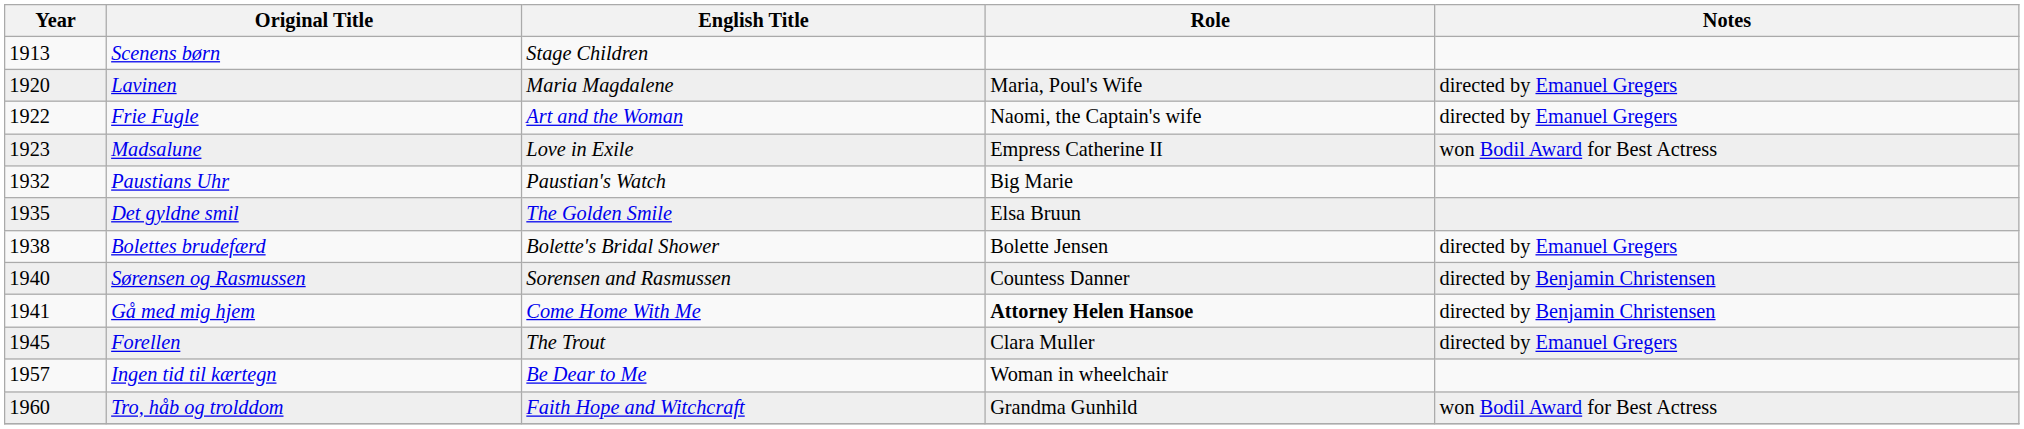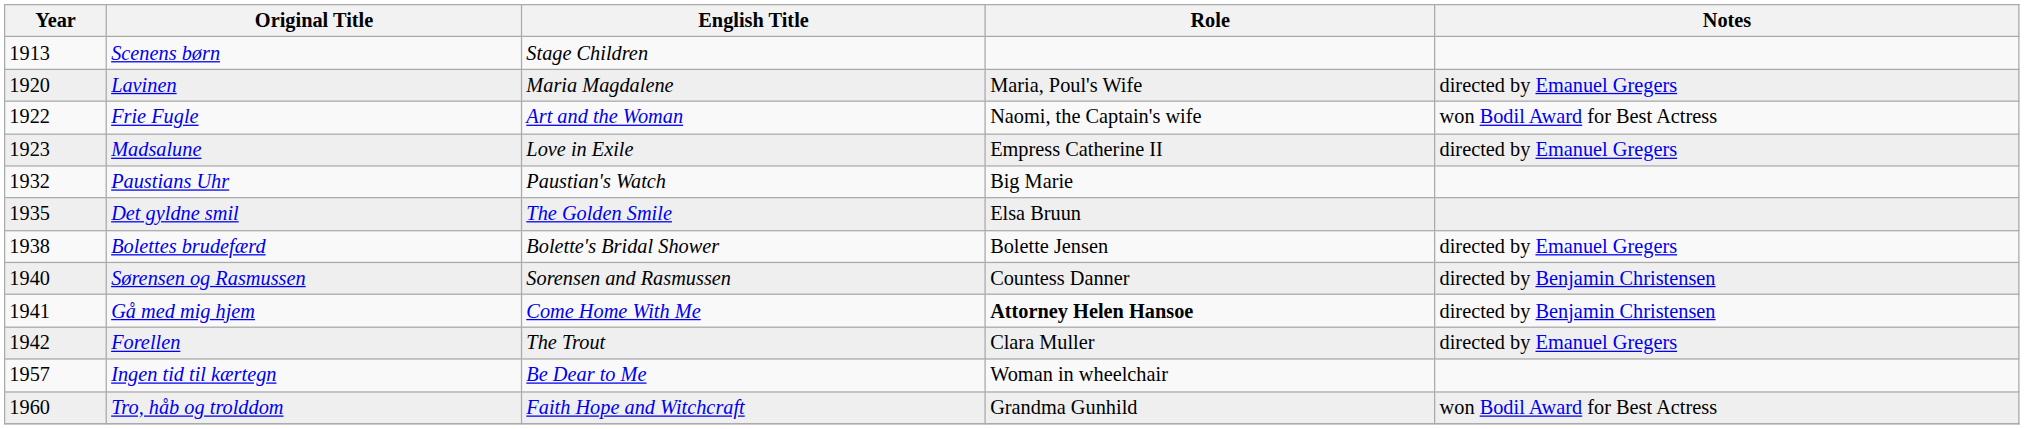 <table class="wikitable" width="80%">
 <tr>
 <th>Year</th>
 <th>Original Title</th>
 <th>English Title</th>
 <th>Role</th>
 <th>Notes</th>
 </tr>
 <tr>
 <td>1913</td>
 <td><em><a href='#'>Scenens børn</a></em></td>
 <td><em>Stage Children</em></td>
 <td></td>
 <td></td>
 </tr>
 <tr style=background:#efefef;>
 <td>1920</td>
 <td><em><a href='#'>Lavinen</a></em></td>
 <td><em>Maria Magdalene</em></td>
 <td>Maria, Poul's Wife</td>
 <td>directed by <a href='#'>Emanuel Gregers</a></td>
 </tr>
 <tr>
 <td>1922</td>
 <td><em><a href='#'>Frie Fugle</a></em></td>
 <td><em><a href='#'>Art and the Woman</a></em></td>
 <td>Naomi, the Captain's wife</td>
-<td>directed by <a href='#'>Emanuel Gregers</a></td>
+<td>won <a href='#'>Bodil Award</a> for Best Actress</td>
 </tr>
 <tr style=background:#efefef;>
 <td>1923</td>
 <td><em><a href='#'>Madsalune</a></em></td>
 <td><em>Love in Exile</em></td>
 <td>Empress Catherine II</td>
-<td>won <a href='#'>Bodil Award</a> for Best Actress</td>
+<td>directed by <a href='#'>Emanuel Gregers</a></td>
 </tr>
 <tr>
 <td>1932</td>
 <td><em><a href='#'>Paustians Uhr</a></em></td>
 <td><em>Paustian's Watch</em></td>
 <td>Big Marie</td>
 <td></td>
 </tr>
 <tr style=background:#efefef;>
 <td>1935</td>
 <td><em><a href='#'>Det gyldne smil</a></em></td>
 <td><em><a href='#'>The Golden Smile</a></em></td>
 <td>Elsa Bruun</td>
 <td></td>
 </tr>
 <tr>
 <td>1938</td>
 <td><em><a href='#'>Bolettes brudefærd</a></em></td>
 <td><em>Bolette's Bridal Shower</em></td>
 <td>Bolette Jensen</td>
 <td>directed by <a href='#'>Emanuel Gregers</a></td>
 </tr>
 <tr style=background:#efefef;>
 <td>1940</td>
 <td><em><a href='#'>Sørensen og Rasmussen</a></em></td>
 <td><em>Sorensen and Rasmussen</em></td>
 <td>Countess Danner</td>
 <td>directed by <a href='#'>Benjamin Christensen</a></td>
 </tr>
 <tr>
 <td>1941</td>
 <td><em><a href='#'>Gå med mig hjem</a></em></td>
 <td><em><a href='#'>Come Home With Me</a></em></td>
 <td><strong>Attorney Helen Hansoe</strong></td>
 <td>directed by <a href='#'>Benjamin Christensen</a></td>
 </tr>
 <tr style=background:#efefef;>
-<td>1945</td>
+<td>1942</td>
 <td><em><a href='#'>Forellen</a></em></td>
 <td><em>The Trout</em></td>
 <td>Clara Muller</td>
 <td>directed by <a href='#'>Emanuel Gregers</a></td>
 </tr>
 <tr>
 <td>1957</td>
 <td><em><a href='#'>Ingen tid til kærtegn</a></em></td>
 <td><em><a href='#'>Be Dear to Me</a></em></td>
 <td>Woman in wheelchair</td>
 <td></td>
 </tr>
 <tr style=background:#efefef;>
 <td>1960</td>
 <td><em><a href='#'>Tro, håb og trolddom</a></em></td>
 <td><em><a href='#'>Faith Hope and Witchcraft</a></em></td>
 <td>Grandma Gunhild</td>
 <td>won <a href='#'>Bodil Award</a> for Best Actress</td>
 </tr>
 <tr>
 </tr>
 </table>
